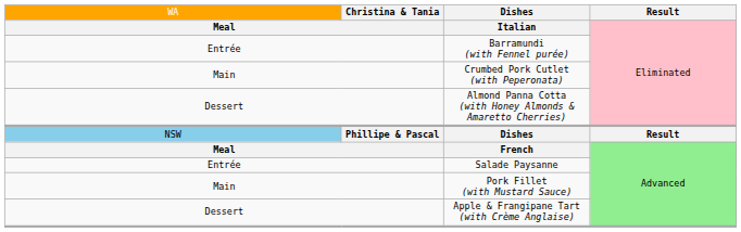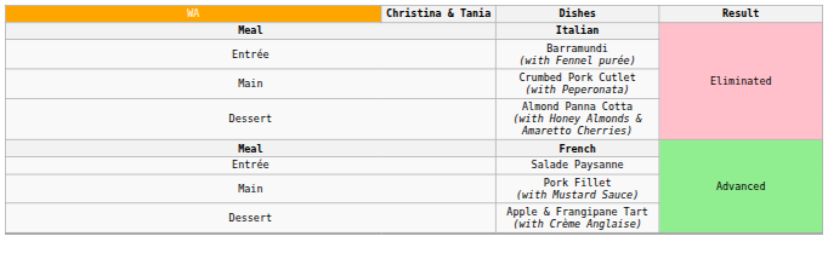 <table class="wikitable plainrowheaders" style="text-align:center; font-size:90%; width:80em;">
 <tr>
 <td style="background:orange; color:white;">WA</td>
 <th style="width:14%" scope="row">Christina & Tania</th>
 <th style="width:20%;"  >Dishes</th>
 <th style="width:20%;" >Result</th>
 </tr>
 <tr>
 <th colspan="2">Meal</th>
 <th>Italian</th>
 <td rowspan="4" bgcolor="pink">Eliminated</td>
 </tr>
 <tr>
 <td colspan="2">Entrée</td>
 <td>Barramundi<br><em>(with Fennel purée)</em></td>
 </tr>
 <tr>
 <td colspan="2">Main</td>
 <td>Crumbed Pork Cutlet<br><em>(with Peperonata)</em></td>
 </tr>
 <tr>
 <td colspan="2">Dessert</td>
 <td>Almond Panna Cotta<br><em>(with Honey Almonds & Amaretto Cherries)</em></td>
 </tr>
-<tr style="border-top:3px solid #aaa;">
-<td bgcolor="skyblue">NSW</td>
-<th scope="row">Phillipe & Pascal</th>
-<th style="width:20%;" >Dishes</th>
-<th style="width:20%;" >Result</th>
-</tr>
 <tr>
 <th colspan="2">Meal</th>
 <th>French</th>
 <td rowspan="4" bgcolor="lightgreen">Advanced</td>
 </tr>
 <tr>
 <td colspan="2">Entrée</td>
 <td>Salade Paysanne</td>
 </tr>
 <tr>
 <td colspan="2">Main</td>
 <td>Pork Fillet<br><em>(with Mustard Sauce)</em></td>
 </tr>
 <tr>
 <td colspan="2">Dessert</td>
 <td>Apple & Frangipane Tart<br><em>(with Crème Anglaise)</em></td>
 </tr>
 <tr style="border-top:3px solid #aaa;">
 </tr>
 </table>
